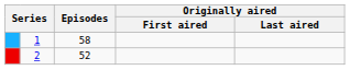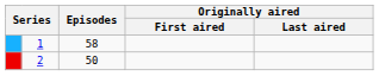 <table class="wikitable plainrowheaders" style="text-align:center;">
 <tr>
 <th style="padding:0 9px;" rowspan="2" colspan="2">Series</th>
 <th style="padding:0 9px;" rowspan="2">Episodes</th>
 <th style="padding:0 90px;" colspan="2">Originally aired</th>
 </tr>
 <tr>
 <th>First aired</th>
 <th>Last aired</th>
 </tr>
 <tr>
 <td scope="row" style="background:#17b1ff; color:#100;"></td>
 <td><a href='#'>1</a></td>
 <td>58</td>
 <td></td>
 <td></td>
 </tr>
 <tr>
 <td scope="row" style="background:#ee0000; color:#100;"></td>
 <td><a href='#'>2</a></td>
-<td>52</td>
+<td>50</td>
 <td></td>
 <td></td>
 </tr>
 </table>
